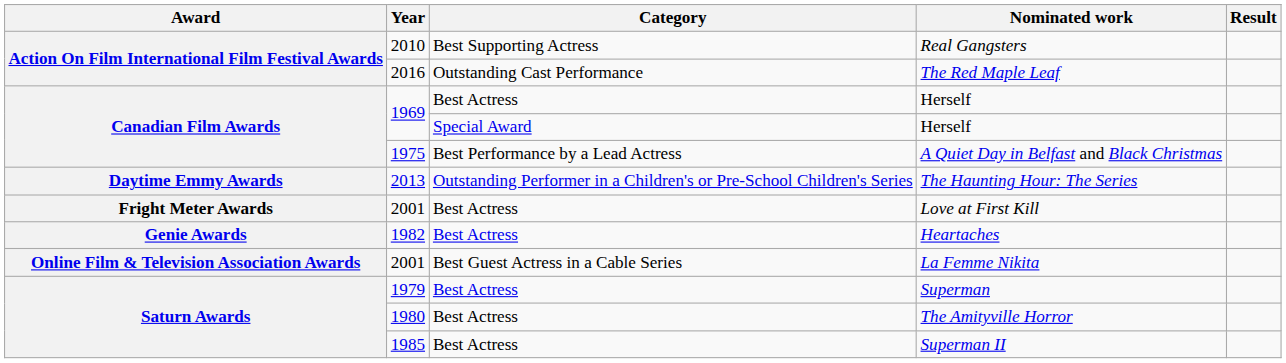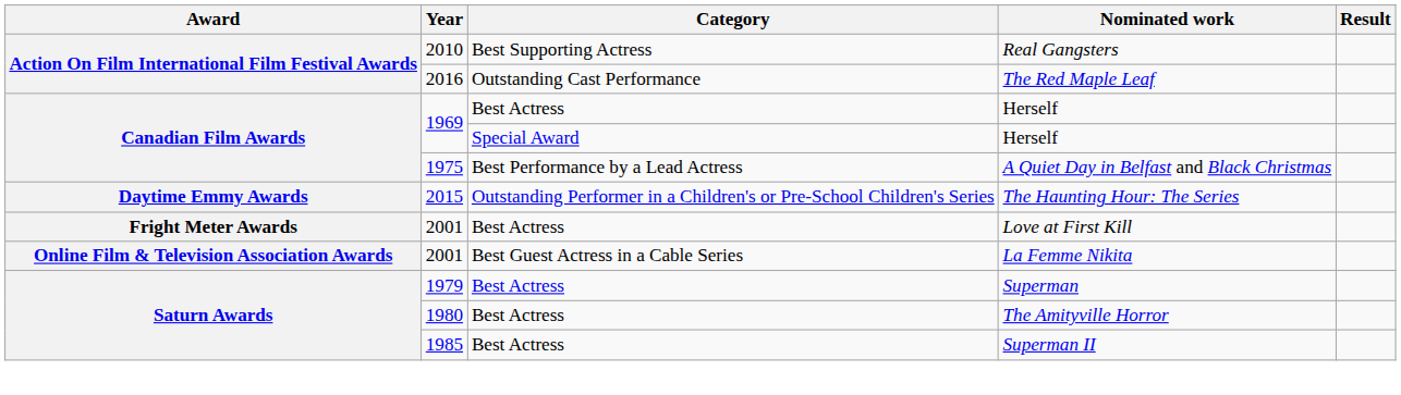 <table class="wikitable plainrowheaders sortable">
 <tr>
 <th scope="col">Award</th>
 <th scope="col">Year</th>
 <th scope="col">Category</th>
 <th scope="col">Nominated work</th>
 <th scope="col">Result</th>
 </tr>
 <tr>
 <th rowspan="2" ! scope="row"><a href='#'>Action On Film International Film Festival Awards</a></th>
 <td>2010</td>
 <td>Best Supporting Actress</td>
 <td><em>Real Gangsters</em></td>
 <td></td>
 </tr>
 <tr>
 <td>2016</td>
 <td>Outstanding Cast Performance</td>
 <td><em><a href='#'>The Red Maple Leaf</a></em></td>
 <td></td>
 </tr>
 <tr>
 <th rowspan="3" ! scope="row"><a href='#'>Canadian Film Awards</a></th>
 <td rowspan="2"><a href='#'>1969</a></td>
 <td>Best Actress</td>
 <td>Herself</td>
 <td></td>
 </tr>
 <tr>
 <td><a href='#'>Special Award</a></td>
 <td>Herself</td>
 <td></td>
 </tr>
 <tr>
 <td><a href='#'>1975</a></td>
 <td>Best Performance by a Lead Actress</td>
 <td><em><a href='#'>A Quiet Day in Belfast</a></em> and <a href='#'><em>Black Christmas</em></a></td>
 <td></td>
 </tr>
 <tr>
 <th scope="row"><a href='#'>Daytime Emmy Awards</a></th>
-<td><a href='#'>2013</a></td>
+<td><a href='#'>2015</a></td>
 <td><a href='#'>Outstanding Performer in a Children's or Pre-School Children's Series</a></td>
 <td><em><a href='#'>The Haunting Hour: The Series</a></em></td>
 <td></td>
 </tr>
 <tr>
 <th scope="row">Fright Meter Awards</th>
 <td>2001</td>
 <td>Best Actress</td>
 <td><em>Love at First Kill</em></td>
-<td></td>
-</tr>
-<tr>
-<th scope="row"><a href='#'>Genie Awards</a></th>
-<td><a href='#'>1982</a></td>
-<td><a href='#'>Best Actress</a></td>
-<td><a href='#'><em>Heartaches</em></a></td>
 <td></td>
 </tr>
 <tr>
 <th scope="row"><a href='#'>Online Film & Television Association Awards</a></th>
 <td>2001</td>
 <td>Best Guest Actress in a Cable Series</td>
 <td><a href='#'><em>La Femme Nikita</em></a></td>
 <td></td>
 </tr>
 <tr>
 <th rowspan="3" ! scope="row"><a href='#'>Saturn Awards</a></th>
 <td><a href='#'>1979</a></td>
 <td><a href='#'>Best Actress</a></td>
 <td><a href='#'><em>Superman</em></a></td>
 <td></td>
 </tr>
 <tr>
 <td><a href='#'>1980</a></td>
 <td>Best Actress</td>
 <td><a href='#'><em>The Amityville Horror</em></a></td>
 <td></td>
 </tr>
 <tr>
 <td><a href='#'>1985</a></td>
 <td>Best Actress</td>
 <td><em><a href='#'>Superman II</a></em></td>
 <td></td>
 </tr>
 </table>
